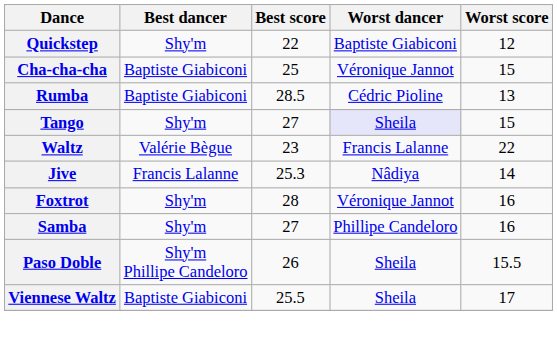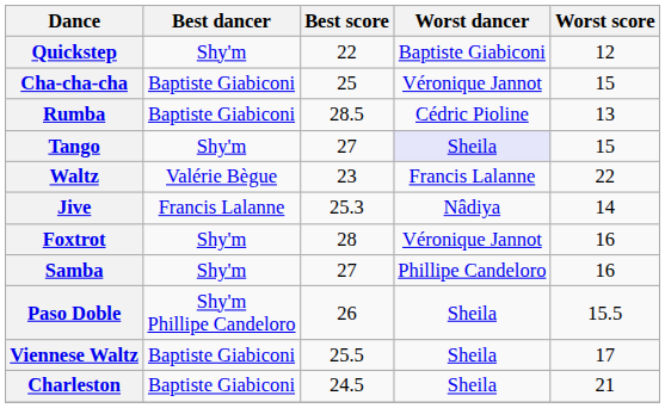 <table class="wikitable sortable" style="text-align:center;">
 <tr>
 <th>Dance</th>
 <th class="sortable">Best dancer</th>
 <th>Best score</th>
 <th class="sortable">Worst dancer</th>
 <th>Worst score</th>
 </tr>
 <tr>
 <th><a href='#'>Quickstep</a></th>
 <td><a href='#'>Shy'm</a></td>
 <td>22</td>
 <td><a href='#'>Baptiste Giabiconi</a></td>
 <td>12</td>
 </tr>
 <tr>
 <th><a href='#'>Cha-cha-cha</a></th>
 <td><a href='#'>Baptiste Giabiconi</a></td>
 <td>25</td>
 <td><a href='#'>Véronique Jannot</a></td>
 <td>15</td>
 </tr>
 <tr>
 <th><a href='#'>Rumba</a></th>
 <td><a href='#'>Baptiste Giabiconi</a></td>
 <td>28.5</td>
 <td><a href='#'>Cédric Pioline</a></td>
 <td>13</td>
 </tr>
 <tr>
 <th><a href='#'>Tango</a></th>
 <td><a href='#'>Shy'm</a></td>
 <td>27</td>
 <td style="background: lavender;"><a href='#'>Sheila</a></td>
 <td>15</td>
 </tr>
 <tr>
 <th><a href='#'>Waltz</a></th>
 <td><a href='#'>Valérie Bègue</a></td>
 <td>23</td>
 <td><a href='#'>Francis Lalanne</a></td>
 <td>22</td>
 </tr>
 <tr>
 <th><a href='#'>Jive</a></th>
 <td><a href='#'>Francis Lalanne</a></td>
 <td>25.3</td>
 <td><a href='#'>Nâdiya</a></td>
 <td>14</td>
 </tr>
 <tr>
 <th><a href='#'>Foxtrot</a></th>
 <td><a href='#'>Shy'm</a></td>
 <td>28</td>
 <td><a href='#'>Véronique Jannot</a></td>
 <td>16</td>
 </tr>
 <tr>
 <th><a href='#'>Samba</a></th>
 <td><a href='#'>Shy'm</a></td>
 <td>27</td>
 <td><a href='#'>Phillipe Candeloro</a></td>
 <td>16</td>
 </tr>
 <tr>
 <th><a href='#'>Paso Doble</a></th>
 <td><a href='#'>Shy'm</a><br><a href='#'>Phillipe Candeloro</a></td>
 <td>26</td>
 <td><a href='#'>Sheila</a></td>
 <td>15.5</td>
 </tr>
 <tr>
 <th><a href='#'>Viennese Waltz</a></th>
 <td><a href='#'>Baptiste Giabiconi</a></td>
 <td>25.5</td>
 <td><a href='#'>Sheila</a></td>
 <td>17</td>
 </tr>
 <tr>
+<th><a href='#'>Charleston</a></th>
+<td><a href='#'>Baptiste Giabiconi</a></td>
+<td>24.5</td>
+<td><a href='#'>Sheila</a></td>
+<td>21</td>
+</tr>
+<tr>
 </tr>
 </table>
